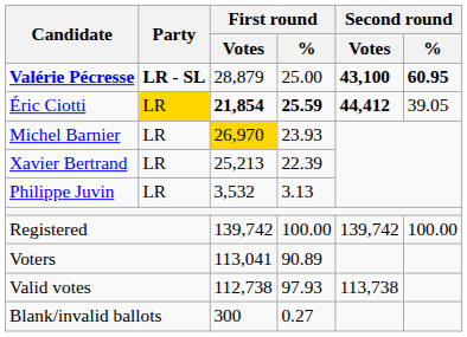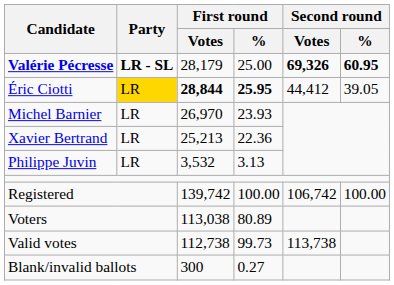 <table class="wikitable">
 <tr>
 <th rowspan="2">Candidate</th>
 <th rowspan="2">Party</th>
 <th colspan="2">First round</th>
 <th colspan="2">Second round</th>
 </tr>
 <tr>
 <th>Votes</th>
 <th>%</th>
 <th>Votes</th>
 <th>%</th>
 </tr>
 <tr>
 <td><strong><a href='#'>Valérie Pécresse</a></strong></td>
 <td><strong>LR - SL</strong></td>
-<td>28,879</td>
+<td>28,179</td>
 <td>25.00</td>
-<td><strong>43,100</strong></td>
+<td><strong>69,326</strong></td>
 <td><strong>60.95</strong></td>
 </tr>
 <tr>
 <td><a href='#'>Éric Ciotti</a></td>
 <td style="background: gold;">LR</td>
-<td><strong>21,854</strong></td>
-<td><strong>25.59</strong></td>
-<td><strong>44,412</strong></td>
+<td><strong>28,844</strong></td>
+<td><strong>25.95</strong></td>
+<td>44,412</td>
 <td>39.05</td>
 </tr>
 <tr>
 <td><a href='#'>Michel Barnier</a></td>
 <td>LR</td>
-<td style="background: gold;">26,970</td>
+<td>26,970</td>
 <td>23.93</td>
 <td colspan="2" rowspan="3"></td>
 </tr>
 <tr>
 <td><a href='#'>Xavier Bertrand</a></td>
 <td>LR</td>
 <td>25,213</td>
-<td>22.39</td>
+<td>22.36</td>
 </tr>
 <tr>
 <td><a href='#'>Philippe Juvin</a></td>
 <td>LR</td>
 <td>3,532</td>
 <td>3.13</td>
 </tr>
 <tr>
 <td colspan="6"></td>
 </tr>
 <tr>
 <td colspan="2">Registered</td>
 <td>139,742</td>
 <td>100.00</td>
-<td>139,742</td>
+<td>106,742</td>
 <td>100.00</td>
 </tr>
 <tr>
 <td colspan="2">Voters</td>
-<td>113,041</td>
-<td>90.89</td>
+<td>113,038</td>
+<td>80.89</td>
 <td></td>
 <td></td>
 </tr>
 <tr>
 <td colspan="2">Valid votes</td>
 <td>112,738</td>
-<td>97.93</td>
+<td>99.73</td>
 <td>113,738</td>
 <td></td>
 </tr>
 <tr>
 <td colspan="2">Blank/invalid ballots</td>
 <td>300</td>
 <td>0.27</td>
 <td></td>
 <td></td>
 </tr>
 </table>
